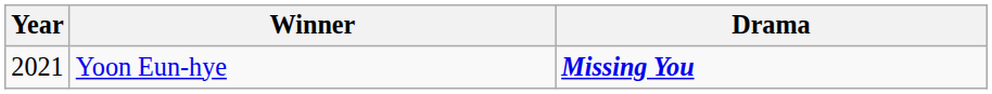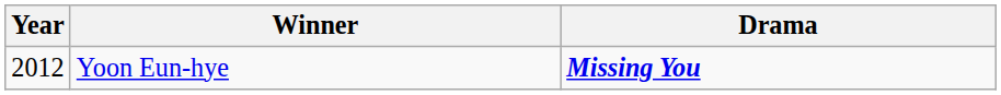 <table class="wikitable" style="width:600px">
 <tr>
 <th width=10>Year</th>
 <th>Winner</th>
 <th>Drama</th>
 </tr>
 <tr>
-<td>2021</td>
+<td>2012</td>
 <td><a href='#'>Yoon Eun-hye</a></td>
 <td><strong><em><a href='#'>Missing You</a></em></strong></td>
 </tr>
 </table>
